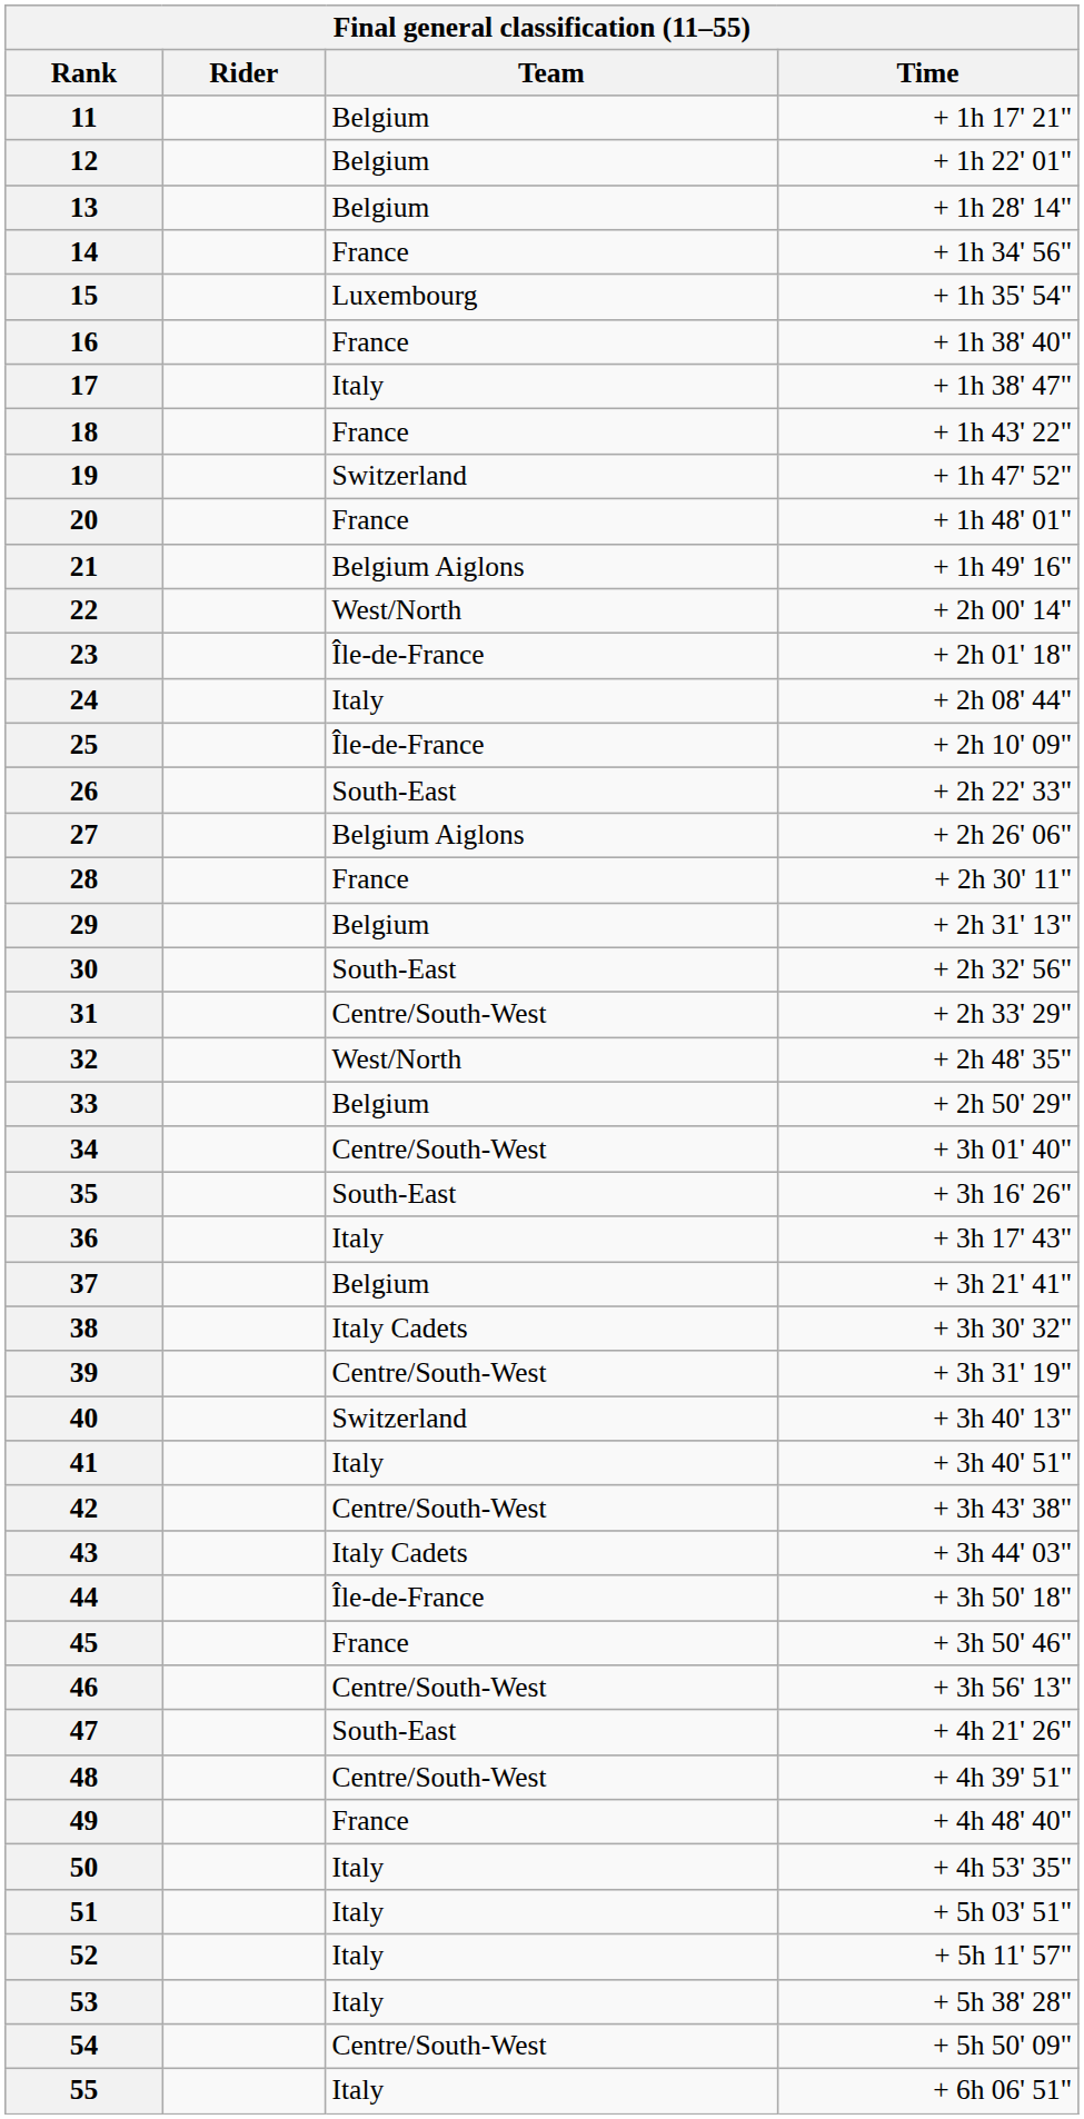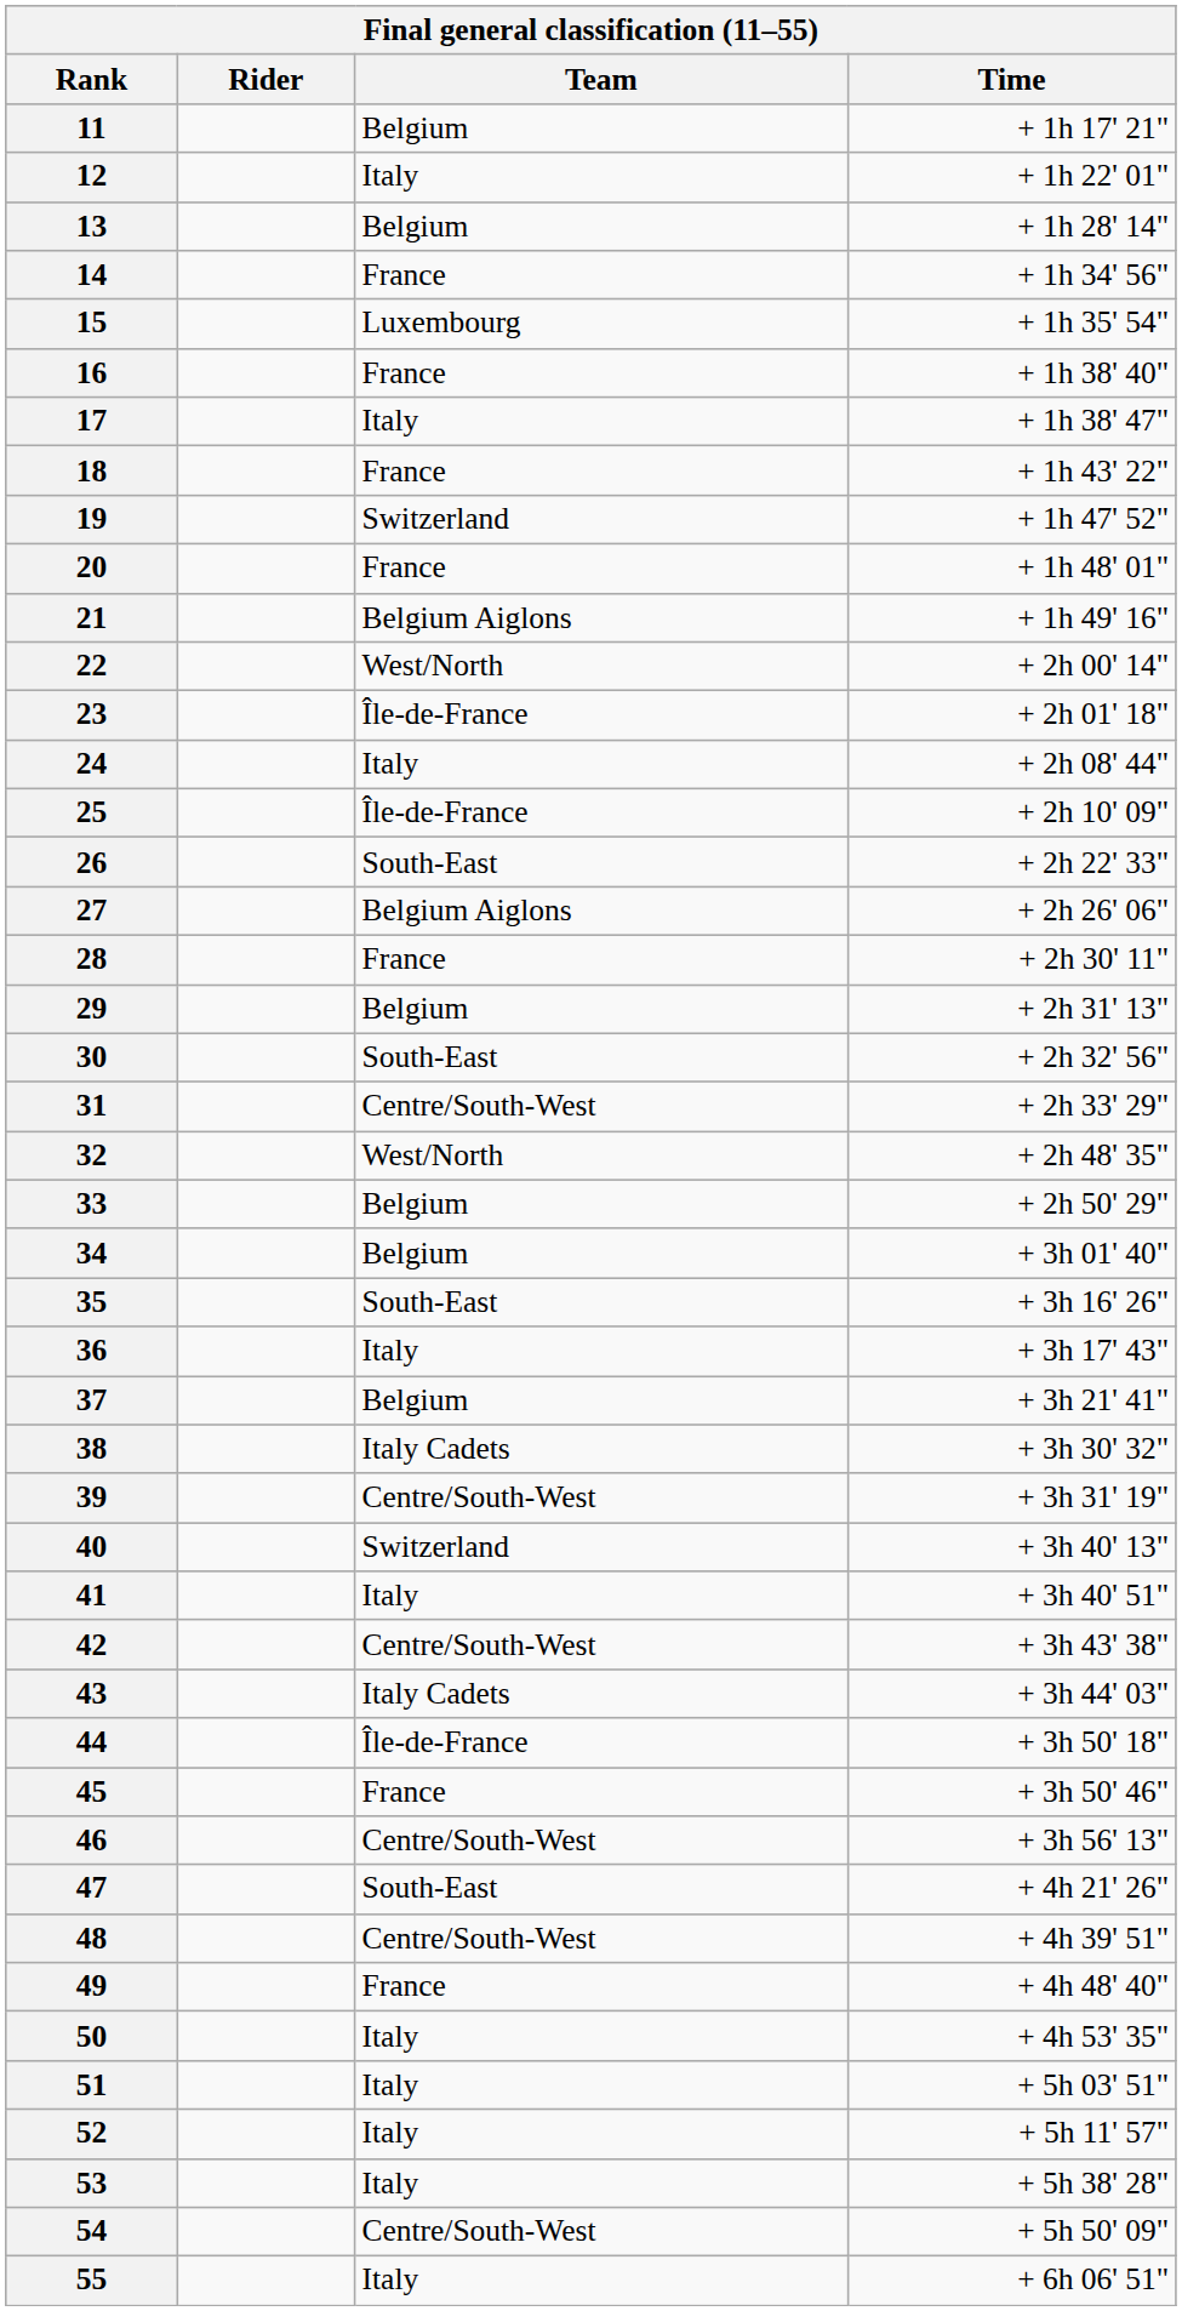 <table class="collapsible collapsed wikitable" style="width:38em;margin-top:-1px;">
 <tr>
 <th scope="col" colspan="4">Final general classification (11–55)</th>
 </tr>
 <tr>
 <th scope="col">Rank</th>
 <th scope="col">Rider</th>
 <th scope="col">Team</th>
 <th scope="col">Time</th>
 </tr>
 <tr>
 <th scope="row">11</th>
 <td></td>
 <td>Belgium</td>
 <td style="text-align:right;">+ 1h 17' 21"</td>
 </tr>
 <tr>
 <th scope="row">12</th>
 <td></td>
-<td>Belgium</td>
+<td>Italy</td>
 <td style="text-align:right;">+ 1h 22' 01"</td>
 </tr>
 <tr>
 <th scope="row">13</th>
 <td></td>
 <td>Belgium</td>
 <td style="text-align:right;">+ 1h 28' 14"</td>
 </tr>
 <tr>
 <th scope="row">14</th>
 <td></td>
 <td>France</td>
 <td style="text-align:right;">+ 1h 34' 56"</td>
 </tr>
 <tr>
 <th scope="row">15</th>
 <td></td>
 <td>Luxembourg</td>
 <td style="text-align:right;">+ 1h 35' 54"</td>
 </tr>
 <tr>
 <th scope="row">16</th>
 <td></td>
 <td>France</td>
 <td style="text-align:right;">+ 1h 38' 40"</td>
 </tr>
 <tr>
 <th scope="row">17</th>
 <td></td>
 <td>Italy</td>
 <td style="text-align:right;">+ 1h 38' 47"</td>
 </tr>
 <tr>
 <th scope="row">18</th>
 <td></td>
 <td>France</td>
 <td style="text-align:right;">+ 1h 43' 22"</td>
 </tr>
 <tr>
 <th scope="row">19</th>
 <td></td>
 <td>Switzerland</td>
 <td style="text-align:right;">+ 1h 47' 52"</td>
 </tr>
 <tr>
 <th scope="row">20</th>
 <td></td>
 <td>France</td>
 <td style="text-align:right;">+ 1h 48' 01"</td>
 </tr>
 <tr>
 <th scope="row">21</th>
 <td></td>
 <td>Belgium Aiglons</td>
 <td style="text-align:right;">+ 1h 49' 16"</td>
 </tr>
 <tr>
 <th scope="row">22</th>
 <td></td>
 <td>West/North</td>
 <td style="text-align:right;">+ 2h 00' 14"</td>
 </tr>
 <tr>
 <th scope="row">23</th>
 <td></td>
 <td>Île-de-France</td>
 <td style="text-align:right;">+ 2h 01' 18"</td>
 </tr>
 <tr>
 <th scope="row">24</th>
 <td></td>
 <td>Italy</td>
 <td style="text-align:right;">+ 2h 08' 44"</td>
 </tr>
 <tr>
 <th scope="row">25</th>
 <td></td>
 <td>Île-de-France</td>
 <td style="text-align:right;">+ 2h 10' 09"</td>
 </tr>
 <tr>
 <th scope="row">26</th>
 <td></td>
 <td>South-East</td>
 <td style="text-align:right;">+ 2h 22' 33"</td>
 </tr>
 <tr>
 <th scope="row">27</th>
 <td></td>
 <td>Belgium Aiglons</td>
 <td style="text-align:right;">+ 2h 26' 06"</td>
 </tr>
 <tr>
 <th scope="row">28</th>
 <td></td>
 <td>France</td>
 <td style="text-align:right;">+ 2h 30' 11"</td>
 </tr>
 <tr>
 <th scope="row">29</th>
 <td></td>
 <td>Belgium</td>
 <td style="text-align:right;">+ 2h 31' 13"</td>
 </tr>
 <tr>
 <th scope="row">30</th>
 <td></td>
 <td>South-East</td>
 <td style="text-align:right;">+ 2h 32' 56"</td>
 </tr>
 <tr>
 <th scope="row">31</th>
 <td></td>
 <td>Centre/South-West</td>
 <td style="text-align:right;">+ 2h 33' 29"</td>
 </tr>
 <tr>
 <th scope="row">32</th>
 <td></td>
 <td>West/North</td>
 <td style="text-align:right;">+ 2h 48' 35"</td>
 </tr>
 <tr>
 <th scope="row">33</th>
 <td></td>
 <td>Belgium</td>
 <td style="text-align:right;">+ 2h 50' 29"</td>
 </tr>
 <tr>
 <th scope="row">34</th>
 <td></td>
-<td>Centre/South-West</td>
+<td>Belgium</td>
 <td style="text-align:right;">+ 3h 01' 40"</td>
 </tr>
 <tr>
 <th scope="row">35</th>
 <td></td>
 <td>South-East</td>
 <td style="text-align:right;">+ 3h 16' 26"</td>
 </tr>
 <tr>
 <th scope="row">36</th>
 <td></td>
 <td>Italy</td>
 <td style="text-align:right;">+ 3h 17' 43"</td>
 </tr>
 <tr>
 <th scope="row">37</th>
 <td></td>
 <td>Belgium</td>
 <td style="text-align:right;">+ 3h 21' 41"</td>
 </tr>
 <tr>
 <th scope="row">38</th>
 <td></td>
 <td>Italy Cadets</td>
 <td style="text-align:right;">+ 3h 30' 32"</td>
 </tr>
 <tr>
 <th scope="row">39</th>
 <td></td>
 <td>Centre/South-West</td>
 <td style="text-align:right;">+ 3h 31' 19"</td>
 </tr>
 <tr>
 <th scope="row">40</th>
 <td></td>
 <td>Switzerland</td>
 <td style="text-align:right;">+ 3h 40' 13"</td>
 </tr>
 <tr>
 <th scope="row">41</th>
 <td></td>
 <td>Italy</td>
 <td style="text-align:right;">+ 3h 40' 51"</td>
 </tr>
 <tr>
 <th scope="row">42</th>
 <td></td>
 <td>Centre/South-West</td>
 <td style="text-align:right;">+ 3h 43' 38"</td>
 </tr>
 <tr>
 <th scope="row">43</th>
 <td></td>
 <td>Italy Cadets</td>
 <td style="text-align:right;">+ 3h 44' 03"</td>
 </tr>
 <tr>
 <th scope="row">44</th>
 <td></td>
 <td>Île-de-France</td>
 <td style="text-align:right;">+ 3h 50' 18"</td>
 </tr>
 <tr>
 <th scope="row">45</th>
 <td></td>
 <td>France</td>
 <td style="text-align:right;">+ 3h 50' 46"</td>
 </tr>
 <tr>
 <th scope="row">46</th>
 <td></td>
 <td>Centre/South-West</td>
 <td style="text-align:right;">+ 3h 56' 13"</td>
 </tr>
 <tr>
 <th scope="row">47</th>
 <td></td>
 <td>South-East</td>
 <td style="text-align:right;">+ 4h 21' 26"</td>
 </tr>
 <tr>
 <th scope="row">48</th>
 <td></td>
 <td>Centre/South-West</td>
 <td style="text-align:right;">+ 4h 39' 51"</td>
 </tr>
 <tr>
 <th scope="row">49</th>
 <td></td>
 <td>France</td>
 <td style="text-align:right;">+ 4h 48' 40"</td>
 </tr>
 <tr>
 <th scope="row">50</th>
 <td></td>
 <td>Italy</td>
 <td style="text-align:right;">+ 4h 53' 35"</td>
 </tr>
 <tr>
 <th scope="row">51</th>
 <td></td>
 <td>Italy</td>
 <td style="text-align:right;">+ 5h 03' 51"</td>
 </tr>
 <tr>
 <th scope="row">52</th>
 <td></td>
 <td>Italy</td>
 <td style="text-align:right;">+ 5h 11' 57"</td>
 </tr>
 <tr>
 <th scope="row">53</th>
 <td></td>
 <td>Italy</td>
 <td style="text-align:right;">+ 5h 38' 28"</td>
 </tr>
 <tr>
 <th scope="row">54</th>
 <td></td>
 <td>Centre/South-West</td>
 <td style="text-align:right;">+ 5h 50' 09"</td>
 </tr>
 <tr>
 <th scope="row">55</th>
 <td></td>
 <td>Italy</td>
 <td style="text-align:right;">+ 6h 06' 51"</td>
 </tr>
 </table>
